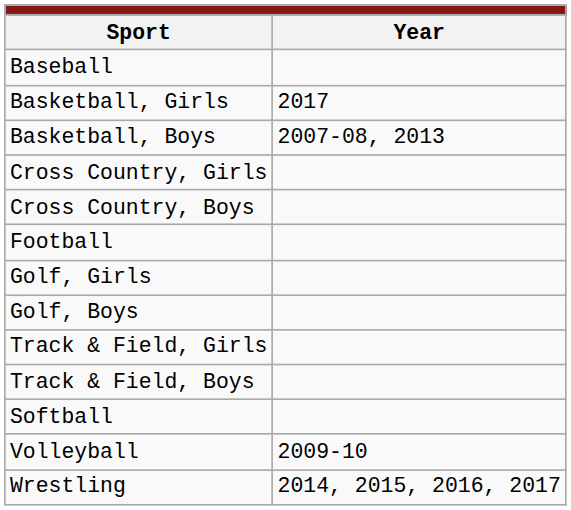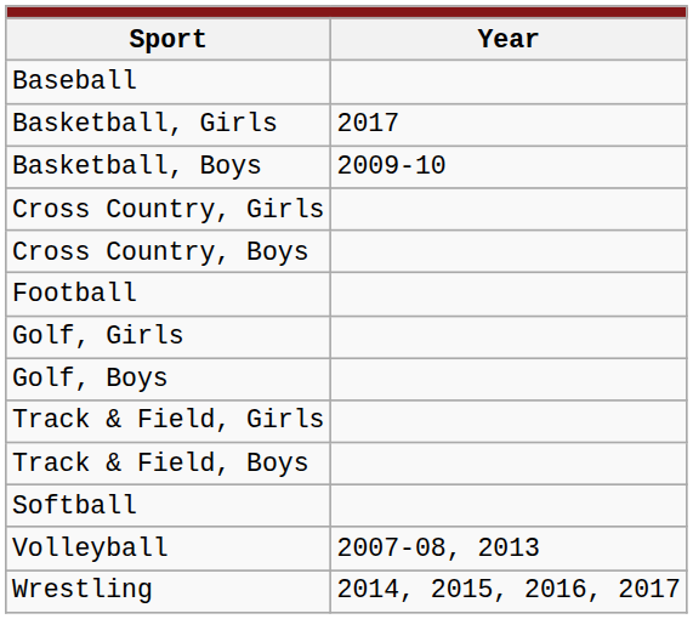 <table class="wikitable">
 <tr>
 <th ! colspan="4" style="background: #841617"></th>
 </tr>
 <tr>
 <th>Sport</th>
 <th>Year</th>
 </tr>
 <tr>
 <td>Baseball</td>
 <td></td>
 </tr>
 <tr>
 <td>Basketball, Girls</td>
 <td>2017</td>
 </tr>
 <tr>
 <td>Basketball, Boys</td>
-<td>2007-08, 2013</td>
+<td>2009-10</td>
 </tr>
 <tr>
 <td>Cross Country, Girls</td>
 <td></td>
 </tr>
 <tr>
 <td>Cross Country, Boys</td>
 <td></td>
 </tr>
 <tr>
 <td>Football</td>
 <td></td>
 </tr>
 <tr>
 <td>Golf, Girls</td>
 <td></td>
 </tr>
 <tr>
 <td>Golf, Boys</td>
 <td></td>
 </tr>
 <tr>
 <td>Track & Field, Girls</td>
 <td></td>
 </tr>
 <tr>
 <td>Track & Field, Boys</td>
 <td></td>
 </tr>
 <tr>
 <td>Softball</td>
 <td></td>
 </tr>
 <tr>
 <td>Volleyball</td>
-<td>2009-10</td>
+<td>2007-08, 2013</td>
 </tr>
 <tr>
 <td>Wrestling</td>
 <td>2014, 2015, 2016, 2017</td>
 </tr>
 </table>
